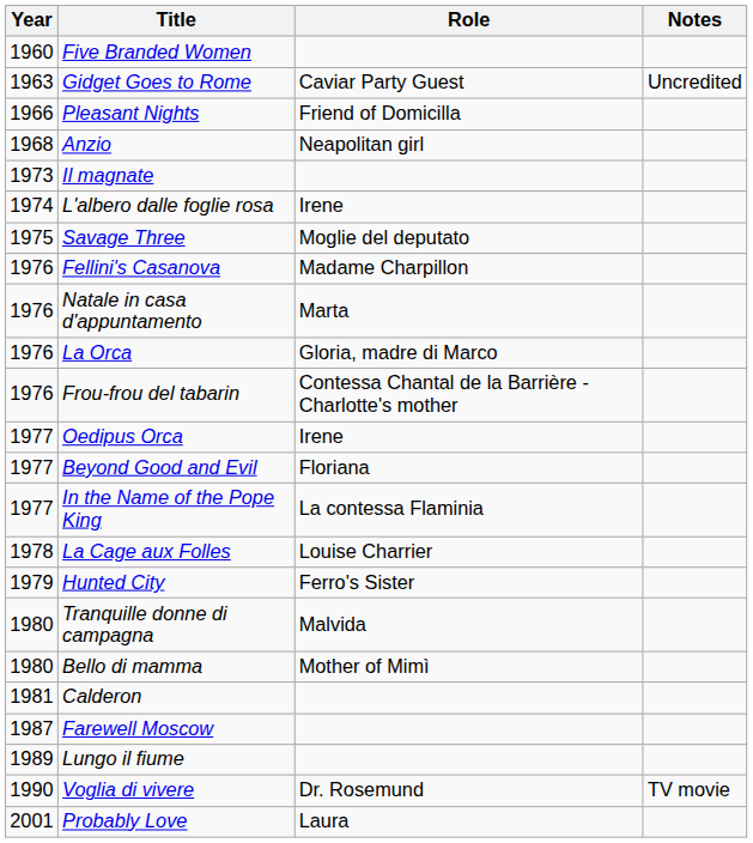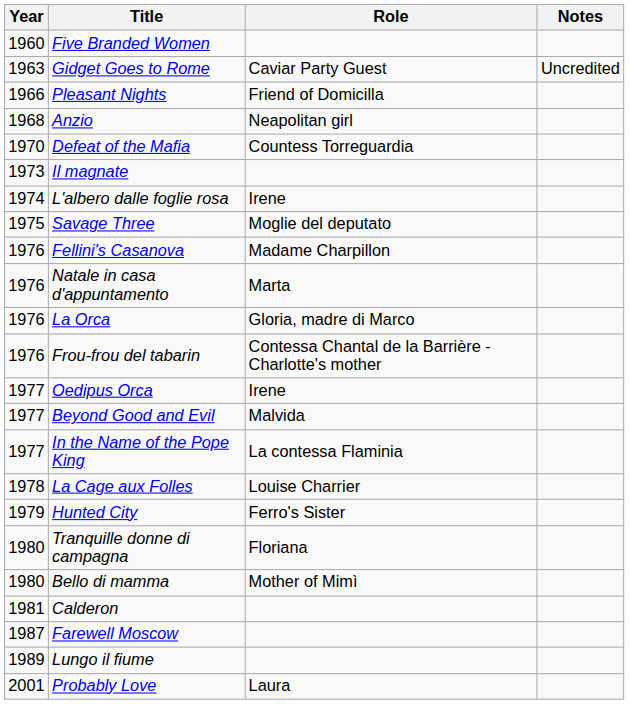 <table class="wikitable">
 <tr>
 <th>Year</th>
 <th>Title</th>
 <th>Role</th>
 <th>Notes</th>
 </tr>
 <tr>
 <td>1960</td>
 <td><em><a href='#'>Five Branded Women</a></em></td>
 <td></td>
 <td></td>
 </tr>
 <tr>
 <td>1963</td>
 <td><em><a href='#'>Gidget Goes to Rome</a></em></td>
 <td>Caviar Party Guest</td>
 <td>Uncredited</td>
 </tr>
 <tr>
 <td>1966</td>
 <td><em><a href='#'>Pleasant Nights</a></em></td>
 <td>Friend of Domicilla</td>
 <td></td>
 </tr>
 <tr>
 <td>1968</td>
 <td><em><a href='#'>Anzio</a></em></td>
 <td>Neapolitan girl</td>
+<td></td>
+</tr>
+<tr>
+<td>1970</td>
+<td><em><a href='#'>Defeat of the Mafia</a></em></td>
+<td>Countess Torreguardia</td>
 <td></td>
 </tr>
 <tr>
 <td>1973</td>
 <td><em><a href='#'>Il magnate</a></em></td>
 <td></td>
 <td></td>
 </tr>
 <tr>
 <td>1974</td>
 <td><em>L'albero dalle foglie rosa</em></td>
 <td>Irene</td>
 <td></td>
 </tr>
 <tr>
 <td>1975</td>
 <td><em><a href='#'>Savage Three</a></em></td>
 <td>Moglie del deputato</td>
 <td></td>
 </tr>
 <tr>
 <td>1976</td>
 <td><em><a href='#'>Fellini's Casanova</a></em></td>
 <td>Madame Charpillon</td>
 <td></td>
 </tr>
 <tr>
 <td>1976</td>
 <td><em>Natale in casa d'appuntamento</em></td>
 <td>Marta</td>
 <td></td>
 </tr>
 <tr>
 <td>1976</td>
 <td><em><a href='#'>La Orca</a></em></td>
 <td>Gloria, madre di Marco</td>
 <td></td>
 </tr>
 <tr>
 <td>1976</td>
 <td><em>Frou-frou del tabarin</em></td>
 <td>Contessa Chantal de la Barrière - Charlotte's mother</td>
 <td></td>
 </tr>
 <tr>
 <td>1977</td>
 <td><em><a href='#'>Oedipus Orca</a></em></td>
 <td>Irene</td>
 <td></td>
 </tr>
 <tr>
 <td>1977</td>
 <td><em><a href='#'>Beyond Good and Evil</a></em></td>
-<td>Floriana</td>
+<td>Malvida</td>
 <td></td>
 </tr>
 <tr>
 <td>1977</td>
 <td><em><a href='#'>In the Name of the Pope King</a></em></td>
 <td>La contessa Flaminia</td>
 <td></td>
 </tr>
 <tr>
 <td>1978</td>
 <td><em><a href='#'>La Cage aux Folles</a></em></td>
 <td>Louise Charrier</td>
 <td></td>
 </tr>
 <tr>
 <td>1979</td>
 <td><em><a href='#'>Hunted City</a></em></td>
 <td>Ferro's Sister</td>
 <td></td>
 </tr>
 <tr>
 <td>1980</td>
 <td><em>Tranquille donne di campagna</em></td>
-<td>Malvida</td>
+<td>Floriana</td>
 <td></td>
 </tr>
 <tr>
 <td>1980</td>
 <td><em>Bello di mamma</em></td>
 <td>Mother of Mimì</td>
 <td></td>
 </tr>
 <tr>
 <td>1981</td>
 <td><em>Calderon</em></td>
 <td></td>
 <td></td>
 </tr>
 <tr>
 <td>1987</td>
 <td><em><a href='#'>Farewell Moscow</a></em></td>
 <td></td>
 <td></td>
 </tr>
 <tr>
 <td>1989</td>
 <td><em>Lungo il fiume</em></td>
 <td></td>
 <td></td>
 </tr>
 <tr>
-<td>1990</td>
-<td><em><a href='#'>Voglia di vivere</a></em></td>
-<td>Dr. Rosemund</td>
-<td>TV movie</td>
-</tr>
-<tr>
 <td>2001</td>
 <td><em><a href='#'>Probably Love</a></em></td>
 <td>Laura</td>
 <td></td>
 </tr>
 </table>
